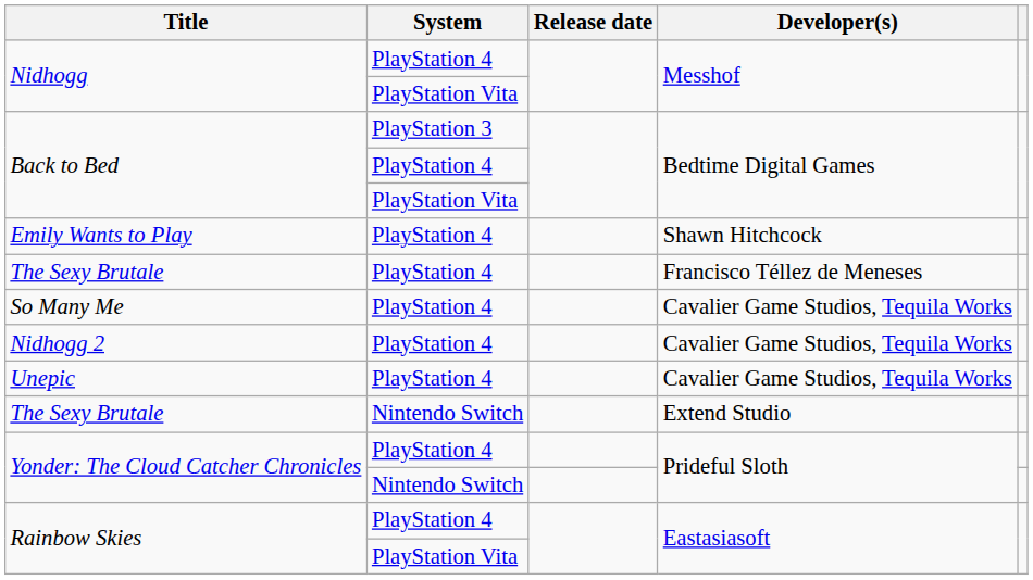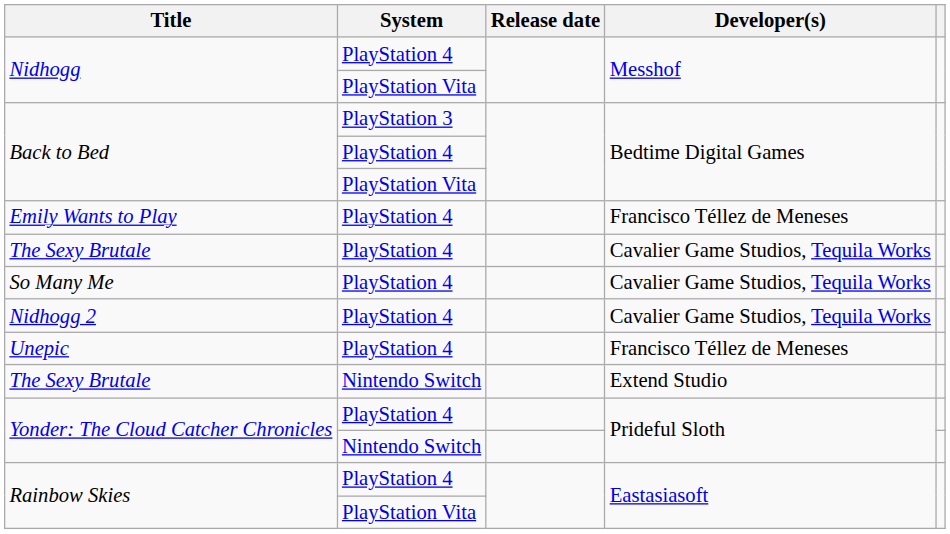 <table class="wikitable sortable" width="auto">
 <tr>
 <th>Title</th>
 <th>System</th>
 <th>Release date</th>
 <th>Developer(s)</th>
 <th class="unsortable"></th>
 </tr>
 <tr>
 <td rowspan="2"><em><a href='#'>Nidhogg</a></em></td>
 <td><a href='#'>PlayStation 4</a></td>
 <td rowspan="2"></td>
 <td rowspan="2"><a href='#'>Messhof</a></td>
 <td rowspan="2" style="text-align:center"></td>
 </tr>
 <tr>
 <td><a href='#'>PlayStation Vita</a></td>
 </tr>
 <tr>
 <td rowspan="3"><em>Back to Bed</em></td>
 <td><a href='#'>PlayStation 3</a></td>
 <td rowspan="3"></td>
 <td rowspan="3">Bedtime Digital Games</td>
 <td rowspan="3" style="text-align:center"></td>
 </tr>
 <tr>
 <td><a href='#'>PlayStation 4</a></td>
 </tr>
 <tr>
 <td><a href='#'>PlayStation Vita</a></td>
 </tr>
 <tr>
 <td><em><a href='#'>Emily Wants to Play</a></em></td>
 <td><a href='#'>PlayStation 4</a></td>
 <td></td>
-<td>Shawn Hitchcock</td>
+<td>Francisco Téllez de Meneses</td>
 <td style="text-align:center"></td>
 </tr>
 <tr>
 <td><em><a href='#'>The Sexy Brutale</a></em></td>
 <td><a href='#'>PlayStation 4</a></td>
 <td></td>
-<td>Francisco Téllez de Meneses</td>
+<td>Cavalier Game Studios, <a href='#'>Tequila Works</a></td>
 <td style="text-align:center"></td>
 </tr>
 <tr>
 <td><em>So Many Me</em></td>
 <td><a href='#'>PlayStation 4</a></td>
 <td></td>
 <td>Cavalier Game Studios, <a href='#'>Tequila Works</a></td>
 <td style="text-align:center"></td>
 </tr>
 <tr>
 <td><em><a href='#'>Nidhogg 2</a></em></td>
 <td><a href='#'>PlayStation 4</a></td>
 <td></td>
 <td>Cavalier Game Studios, <a href='#'>Tequila Works</a></td>
 <td style="text-align:center"></td>
 </tr>
 <tr>
 <td><em><a href='#'>Unepic</a></em></td>
 <td><a href='#'>PlayStation 4</a></td>
 <td></td>
-<td>Cavalier Game Studios, <a href='#'>Tequila Works</a></td>
+<td>Francisco Téllez de Meneses</td>
 <td style="text-align:center"></td>
 </tr>
 <tr>
 <td><em><a href='#'>The Sexy Brutale</a></em></td>
 <td><a href='#'>Nintendo Switch</a></td>
 <td></td>
 <td>Extend Studio</td>
 <td style="text-align:center"></td>
 </tr>
 <tr>
 <td rowspan="2"><em><a href='#'>Yonder: The Cloud Catcher Chronicles</a></em></td>
 <td><a href='#'>PlayStation 4</a></td>
 <td></td>
 <td rowspan="2">Prideful Sloth</td>
 <td style="text-align:center"></td>
 </tr>
 <tr>
 <td><a href='#'>Nintendo Switch</a></td>
 <td></td>
 <td style="text-align:center"></td>
 </tr>
 <tr>
 <td rowspan="2"><em>Rainbow Skies</em></td>
 <td><a href='#'>PlayStation 4</a></td>
 <td rowspan="2"></td>
 <td rowspan="2"><a href='#'>Eastasiasoft</a></td>
 <td rowspan="2" style="text-align:center"></td>
 </tr>
 <tr>
 <td><a href='#'>PlayStation Vita</a></td>
 </tr>
 </table>
